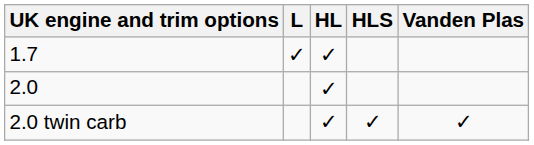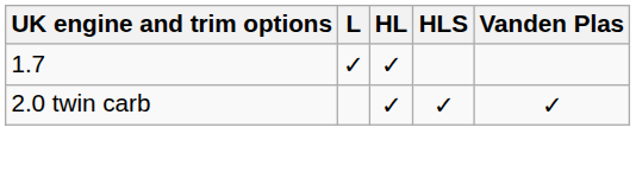 <table class="wikitable" style="text-align:left">
 <tr>
 <th>UK engine and trim options</th>
 <th>L</th>
 <th>HL</th>
 <th>HLS</th>
 <th>Vanden Plas</th>
 </tr>
 <tr>
 <td>1.7</td>
 <td align="center">✓</td>
 <td align="center">✓</td>
 <td align="center"></td>
 <td align="center"></td>
 </tr>
 <tr>
-<td>2.0</td>
-<td align="center"></td>
-<td align="center">✓</td>
-<td align="center"></td>
-<td align="center"></td>
-</tr>
-<tr>
 <td>2.0 twin carb</td>
 <td align="center"></td>
 <td align="center">✓</td>
 <td align="center">✓</td>
 <td align="center">✓</td>
 </tr>
 </table>
